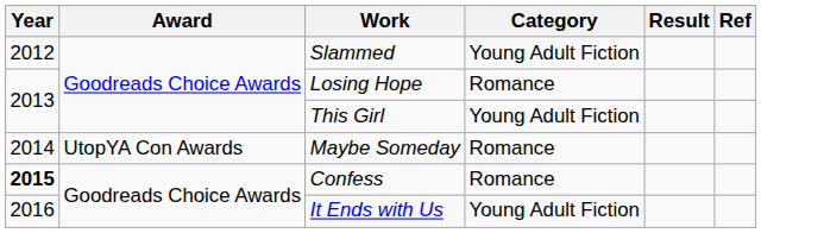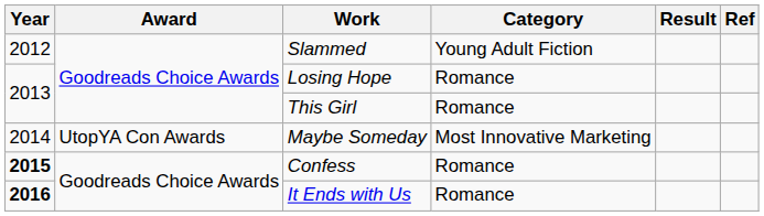 <table class="wikitable">
 <tr>
 <th>Year</th>
 <th>Award</th>
 <th>Work</th>
 <th>Category</th>
 <th>Result</th>
 <th>Ref</th>
 </tr>
 <tr>
 <td>2012</td>
 <td rowspan="3"><a href='#'>Goodreads Choice Awards</a></td>
 <td><em>Slammed</em></td>
 <td>Young Adult Fiction</td>
 <td></td>
 <td></td>
 </tr>
 <tr>
 <td rowspan="2">2013</td>
 <td><em>Losing Hope</em></td>
 <td>Romance</td>
 <td></td>
 <td></td>
 </tr>
 <tr>
 <td><em>This Girl</em></td>
-<td>Young Adult Fiction</td>
+<td>Romance</td>
 <td></td>
 <td></td>
 </tr>
 <tr>
 <td>2014</td>
 <td>UtopYA Con Awards</td>
 <td><em>Maybe Someday</em></td>
-<td>Romance</td>
+<td>Most Innovative Marketing</td>
 <td></td>
 <td></td>
 </tr>
 <tr>
 <td><strong>2015</strong></td>
 <td rowspan="2">Goodreads Choice Awards</td>
 <td><em>Confess</em></td>
 <td>Romance</td>
 <td></td>
 <td></td>
 </tr>
 <tr>
-<td>2016</td>
+<td><strong>2016</strong></td>
 <td><em><a href='#'>It Ends with Us</a></em></td>
-<td>Young Adult Fiction</td>
+<td>Romance</td>
 <td></td>
 <td></td>
 </tr>
 </table>
